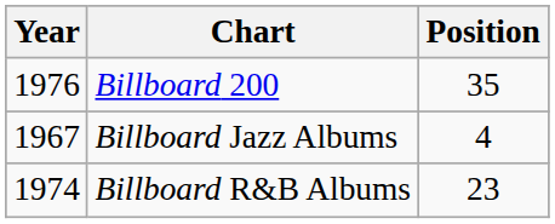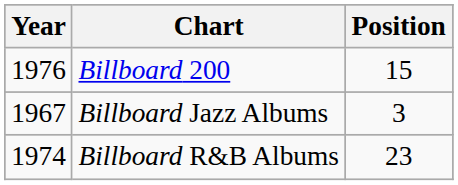 <table class="wikitable">
 <tr>
 <th>Year</th>
 <th>Chart</th>
 <th>Position</th>
 </tr>
 <tr>
 <td>1976</td>
 <td><a href='#'><em>Billboard</em> 200</a></td>
-<td align="center">35 </td>
+<td align="center">15 </td>
 </tr>
 <tr>
 <td>1967</td>
 <td><em>Billboard</em> Jazz Albums</td>
-<td align="center">4 </td>
+<td align="center">3 </td>
 </tr>
 <tr>
 <td>1974</td>
 <td><em>Billboard</em> R&B Albums</td>
 <td align="center">23 </td>
 </tr>
 </table>
